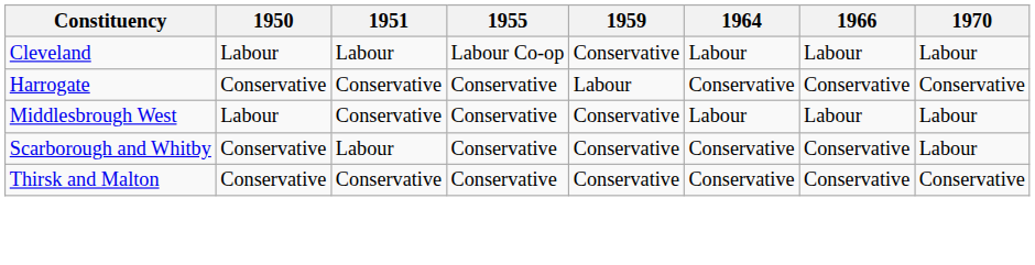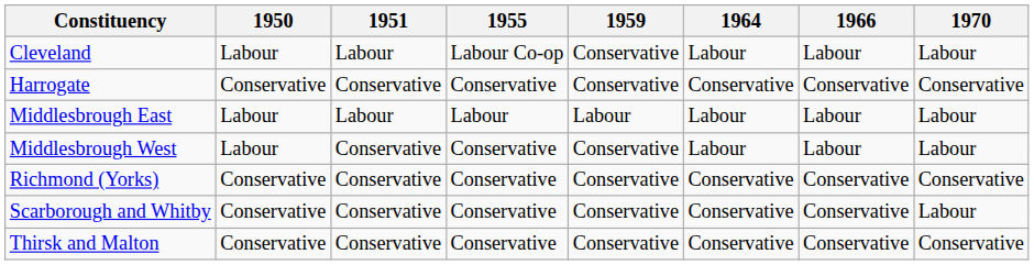 <table class="wikitable sortable">
 <tr>
 <th>Constituency</th>
 <th>1950</th>
 <th>1951</th>
 <th>1955</th>
 <th>1959</th>
 <th>1964</th>
 <th>1966</th>
 <th>1970</th>
 </tr>
 <tr>
 <td><a href='#'>Cleveland</a></td>
 <td bgcolor=>Labour</td>
 <td bgcolor=>Labour</td>
 <td bgcolor=>Labour Co-op</td>
 <td bgcolor=>Conservative</td>
 <td bgcolor=>Labour</td>
 <td bgcolor=>Labour</td>
 <td bgcolor=>Labour</td>
 </tr>
 <tr>
 <td><a href='#'>Harrogate</a></td>
 <td bgcolor=>Conservative</td>
 <td bgcolor=>Conservative</td>
 <td bgcolor=>Conservative</td>
-<td bgcolor=>Labour</td>
 <td bgcolor=>Conservative</td>
 <td bgcolor=>Conservative</td>
 <td bgcolor=>Conservative</td>
+<td bgcolor=>Conservative</td>
+</tr>
+<tr>
+<td><a href='#'>Middlesbrough East</a></td>
+<td bgcolor=>Labour</td>
+<td bgcolor=>Labour</td>
+<td bgcolor=>Labour</td>
+<td bgcolor=>Labour</td>
+<td bgcolor=>Labour</td>
+<td bgcolor=>Labour</td>
+<td bgcolor=>Labour</td>
 </tr>
 <tr>
 <td><a href='#'>Middlesbrough West</a></td>
 <td bgcolor=>Labour</td>
 <td bgcolor=>Conservative</td>
 <td bgcolor=>Conservative</td>
 <td bgcolor=>Conservative</td>
 <td bgcolor=>Labour</td>
 <td bgcolor=>Labour</td>
 <td bgcolor=>Labour</td>
 </tr>
 <tr>
+<td><a href='#'>Richmond (Yorks)</a></td>
+<td bgcolor=>Conservative</td>
+<td bgcolor=>Conservative</td>
+<td bgcolor=>Conservative</td>
+<td bgcolor=>Conservative</td>
+<td bgcolor=>Conservative</td>
+<td bgcolor=>Conservative</td>
+<td bgcolor=>Conservative</td>
+</tr>
+<tr>
 <td><a href='#'>Scarborough and Whitby</a></td>
 <td bgcolor=>Conservative</td>
-<td bgcolor=>Labour</td>
+<td bgcolor=>Conservative</td>
 <td bgcolor=>Conservative</td>
 <td bgcolor=>Conservative</td>
 <td bgcolor=>Conservative</td>
 <td bgcolor=>Conservative</td>
 <td bgcolor=>Labour</td>
 </tr>
 <tr>
 <td><a href='#'>Thirsk and Malton</a></td>
 <td bgcolor=>Conservative</td>
 <td bgcolor=>Conservative</td>
 <td bgcolor=>Conservative</td>
 <td bgcolor=>Conservative</td>
 <td bgcolor=>Conservative</td>
 <td bgcolor=>Conservative</td>
 <td bgcolor=>Conservative</td>
 </tr>
 </table>
